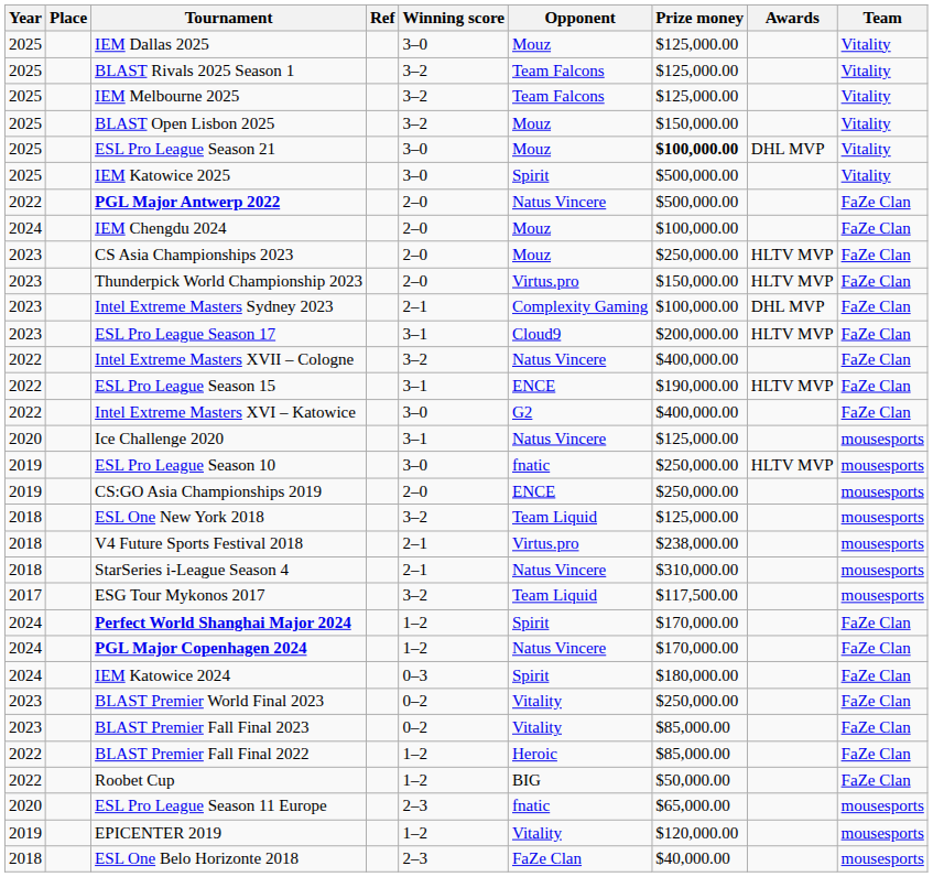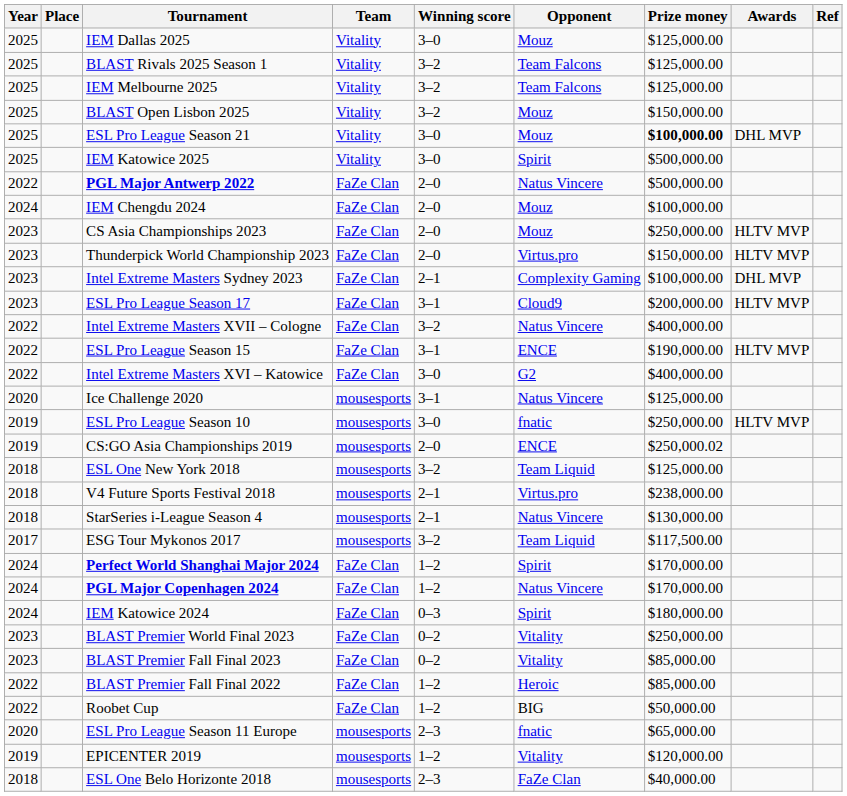 <table class="sortable wikitable">
 <tr>
 <th>Year</th>
 <th>Place</th>
 <th>Tournament</th>
-<th class="unsortable">Ref</th>
+<th>Team</th>
 <th>Winning score</th>
 <th>Opponent</th>
 <th>Prize money</th>
 <th>Awards</th>
-<th>Team</th>
+<th class="unsortable">Ref</th>
 </tr>
 <tr>
 <td>2025</td>
 <td></td>
 <td><a href='#'>IEM</a> Dallas 2025</td>
-<td></td>
+<td><a href='#'>Vitality</a></td>
 <td>3–0</td>
 <td><a href='#'>Mouz</a></td>
 <td>$125,000.00</td>
 <td></td>
-<td><a href='#'>Vitality</a></td>
+<td></td>
 </tr>
 <tr>
 <td>2025</td>
 <td></td>
 <td><a href='#'>BLAST</a> Rivals 2025 Season 1</td>
-<td></td>
+<td><a href='#'>Vitality</a></td>
 <td>3–2</td>
 <td><a href='#'>Team Falcons</a></td>
 <td>$125,000.00</td>
 <td></td>
-<td><a href='#'>Vitality</a></td>
+<td></td>
 </tr>
 <tr>
 <td>2025</td>
 <td></td>
 <td><a href='#'>IEM</a> Melbourne 2025</td>
-<td></td>
+<td><a href='#'>Vitality</a></td>
 <td>3–2</td>
 <td><a href='#'>Team Falcons</a></td>
 <td>$125,000.00</td>
 <td></td>
-<td><a href='#'>Vitality</a></td>
+<td></td>
 </tr>
 <tr>
 <td>2025</td>
 <td></td>
 <td><a href='#'>BLAST</a> Open Lisbon 2025</td>
-<td></td>
+<td><a href='#'>Vitality</a></td>
 <td>3–2</td>
 <td><a href='#'>Mouz</a></td>
 <td>$150,000.00</td>
 <td></td>
-<td><a href='#'>Vitality</a></td>
+<td></td>
 </tr>
 <tr>
 <td>2025</td>
 <td></td>
 <td><a href='#'>ESL Pro League</a> Season 21</td>
-<td></td>
+<td><a href='#'>Vitality</a></td>
 <td>3–0</td>
 <td><a href='#'>Mouz</a></td>
 <td><strong>$100,000.00</strong></td>
 <td> DHL MVP</td>
-<td><a href='#'>Vitality</a></td>
+<td></td>
 </tr>
 <tr>
 <td>2025</td>
 <td></td>
 <td><a href='#'>IEM</a> Katowice 2025</td>
-<td></td>
+<td><a href='#'>Vitality</a></td>
 <td>3–0</td>
 <td><a href='#'>Spirit</a></td>
 <td>$500,000.00</td>
 <td></td>
-<td><a href='#'>Vitality</a></td>
+<td></td>
 </tr>
 <tr>
 <td>2022</td>
 <td></td>
 <td><strong><a href='#'>PGL Major Antwerp 2022</a></strong></td>
-<td></td>
+<td><a href='#'>FaZe Clan</a></td>
 <td>2–0</td>
 <td><a href='#'>Natus Vincere</a></td>
 <td>$500,000.00</td>
 <td></td>
-<td><a href='#'>FaZe Clan</a></td>
+<td></td>
 </tr>
 <tr>
 <td>2024</td>
 <td></td>
 <td><a href='#'>IEM</a> Chengdu 2024</td>
-<td></td>
+<td><a href='#'>FaZe Clan</a></td>
 <td>2–0</td>
 <td><a href='#'>Mouz</a></td>
 <td>$100,000.00</td>
 <td></td>
-<td><a href='#'>FaZe Clan</a></td>
+<td></td>
 </tr>
 <tr>
 <td>2023</td>
 <td></td>
 <td>CS Asia Championships 2023</td>
-<td></td>
+<td><a href='#'>FaZe Clan</a></td>
 <td>2–0</td>
 <td><a href='#'>Mouz</a></td>
 <td>$250,000.00</td>
 <td> HLTV MVP</td>
-<td><a href='#'>FaZe Clan</a></td>
+<td></td>
 </tr>
 <tr>
 <td>2023</td>
 <td></td>
 <td>Thunderpick World Championship 2023</td>
-<td></td>
+<td><a href='#'>FaZe Clan</a></td>
 <td>2–0</td>
 <td><a href='#'>Virtus.pro</a></td>
 <td>$150,000.00</td>
 <td> HLTV MVP</td>
-<td><a href='#'>FaZe Clan</a></td>
+<td></td>
 </tr>
 <tr>
 <td>2023</td>
 <td></td>
 <td><a href='#'>Intel Extreme Masters</a> Sydney 2023</td>
-<td></td>
+<td><a href='#'>FaZe Clan</a></td>
 <td>2–1</td>
 <td><a href='#'>Complexity Gaming</a></td>
 <td>$100,000.00</td>
 <td> DHL MVP</td>
-<td><a href='#'>FaZe Clan</a></td>
+<td></td>
 </tr>
 <tr>
 <td>2023</td>
 <td></td>
 <td><a href='#'>ESL Pro League Season 17</a></td>
-<td></td>
+<td><a href='#'>FaZe Clan</a></td>
 <td>3–1</td>
 <td><a href='#'>Cloud9</a></td>
 <td>$200,000.00</td>
 <td> HLTV MVP</td>
-<td><a href='#'>FaZe Clan</a></td>
+<td></td>
 </tr>
 <tr>
 <td>2022</td>
 <td></td>
 <td><a href='#'>Intel Extreme Masters</a> XVII – Cologne</td>
-<td></td>
+<td><a href='#'>FaZe Clan</a></td>
 <td>3–2</td>
 <td><a href='#'>Natus Vincere</a></td>
 <td>$400,000.00</td>
 <td></td>
-<td><a href='#'>FaZe Clan</a></td>
+<td></td>
 </tr>
 <tr>
 <td>2022</td>
 <td></td>
 <td><a href='#'>ESL Pro League</a> Season 15</td>
-<td></td>
+<td><a href='#'>FaZe Clan</a></td>
 <td>3–1</td>
 <td><a href='#'>ENCE</a></td>
 <td>$190,000.00</td>
 <td> HLTV MVP</td>
-<td><a href='#'>FaZe Clan</a></td>
+<td></td>
 </tr>
 <tr>
 <td>2022</td>
 <td></td>
 <td><a href='#'>Intel Extreme Masters</a> XVI – Katowice</td>
-<td></td>
+<td><a href='#'>FaZe Clan</a></td>
 <td>3–0</td>
 <td><a href='#'>G2</a></td>
 <td>$400,000.00</td>
 <td></td>
-<td><a href='#'>FaZe Clan</a></td>
+<td></td>
 </tr>
 <tr>
 <td>2020</td>
 <td></td>
 <td>Ice Challenge 2020</td>
-<td></td>
+<td><a href='#'>mousesports</a></td>
 <td>3–1</td>
 <td><a href='#'>Natus Vincere</a></td>
 <td>$125,000.00</td>
 <td></td>
-<td><a href='#'>mousesports</a></td>
+<td></td>
 </tr>
 <tr>
 <td>2019</td>
 <td></td>
 <td><a href='#'>ESL Pro League</a> Season 10</td>
-<td> </td>
+<td><a href='#'>mousesports</a></td>
 <td>3–0</td>
 <td><a href='#'>fnatic</a></td>
 <td>$250,000.00</td>
 <td> HLTV MVP</td>
-<td><a href='#'>mousesports</a></td>
+<td> </td>
 </tr>
 <tr>
 <td>2019</td>
 <td></td>
 <td>CS:GO Asia Championships 2019</td>
-<td></td>
+<td><a href='#'>mousesports</a></td>
 <td>2–0</td>
 <td><a href='#'>ENCE</a></td>
-<td>$250,000.00</td>
+<td>$250,000.02</td>
 <td></td>
-<td><a href='#'>mousesports</a></td>
+<td></td>
 </tr>
 <tr>
 <td>2018</td>
 <td></td>
 <td><a href='#'>ESL One</a> New York 2018</td>
-<td></td>
+<td><a href='#'>mousesports</a></td>
 <td>3–2</td>
 <td><a href='#'>Team Liquid</a></td>
 <td>$125,000.00</td>
 <td></td>
-<td><a href='#'>mousesports</a></td>
+<td></td>
 </tr>
 <tr>
 <td>2018</td>
 <td></td>
 <td>V4 Future Sports Festival 2018</td>
-<td></td>
+<td><a href='#'>mousesports</a></td>
 <td>2–1</td>
 <td><a href='#'>Virtus.pro</a></td>
 <td>$238,000.00</td>
 <td></td>
-<td><a href='#'>mousesports</a></td>
+<td></td>
 </tr>
 <tr>
 <td>2018</td>
 <td></td>
 <td>StarSeries i-League Season 4</td>
-<td></td>
+<td><a href='#'>mousesports</a></td>
 <td>2–1</td>
 <td><a href='#'>Natus Vincere</a></td>
-<td>$310,000.00</td>
+<td>$130,000.00</td>
 <td></td>
-<td><a href='#'>mousesports</a></td>
+<td></td>
 </tr>
 <tr>
 <td>2017</td>
 <td></td>
 <td>ESG Tour Mykonos 2017</td>
-<td></td>
+<td><a href='#'>mousesports</a></td>
 <td>3–2</td>
 <td><a href='#'>Team Liquid</a></td>
 <td>$117,500.00</td>
 <td></td>
-<td><a href='#'>mousesports</a></td>
+<td></td>
 </tr>
 <tr>
 <td>2024</td>
 <td></td>
 <td><strong><a href='#'>Perfect World Shanghai Major 2024</a></strong></td>
-<td></td>
+<td><a href='#'>FaZe Clan</a></td>
 <td>1–2</td>
 <td><a href='#'>Spirit</a></td>
 <td>$170,000.00</td>
 <td></td>
-<td><a href='#'>FaZe Clan</a></td>
+<td></td>
 </tr>
 <tr>
 <td>2024</td>
 <td></td>
 <td><strong><a href='#'>PGL Major Copenhagen 2024</a></strong></td>
-<td></td>
+<td><a href='#'>FaZe Clan</a></td>
 <td>1–2</td>
 <td><a href='#'>Natus Vincere</a></td>
 <td>$170,000.00</td>
 <td></td>
-<td><a href='#'>FaZe Clan</a></td>
+<td></td>
 </tr>
 <tr>
 <td>2024</td>
 <td></td>
 <td><a href='#'>IEM</a> Katowice 2024</td>
-<td></td>
+<td><a href='#'>FaZe Clan</a></td>
 <td>0–3</td>
 <td><a href='#'>Spirit</a></td>
 <td>$180,000.00</td>
 <td></td>
-<td><a href='#'>FaZe Clan</a></td>
+<td></td>
 </tr>
 <tr>
 <td>2023</td>
 <td></td>
 <td><a href='#'>BLAST Premier</a> World Final 2023</td>
-<td></td>
+<td><a href='#'>FaZe Clan</a></td>
 <td>0–2</td>
 <td><a href='#'>Vitality</a></td>
 <td>$250,000.00</td>
 <td></td>
-<td><a href='#'>FaZe Clan</a></td>
+<td></td>
 </tr>
 <tr>
 <td>2023</td>
 <td></td>
 <td><a href='#'>BLAST Premier</a> Fall Final 2023</td>
-<td></td>
+<td><a href='#'>FaZe Clan</a></td>
 <td>0–2</td>
 <td><a href='#'>Vitality</a></td>
 <td>$85,000.00</td>
 <td></td>
-<td><a href='#'>FaZe Clan</a></td>
+<td></td>
 </tr>
 <tr>
 <td>2022</td>
 <td></td>
 <td><a href='#'>BLAST Premier</a> Fall Final 2022</td>
-<td></td>
+<td><a href='#'>FaZe Clan</a></td>
 <td>1–2</td>
 <td><a href='#'>Heroic</a></td>
 <td>$85,000.00</td>
 <td></td>
-<td><a href='#'>FaZe Clan</a></td>
+<td></td>
 </tr>
 <tr>
 <td>2022</td>
 <td></td>
 <td>Roobet Cup</td>
-<td></td>
+<td><a href='#'>FaZe Clan</a></td>
 <td>1–2</td>
 <td>BIG</td>
 <td>$50,000.00</td>
 <td></td>
-<td><a href='#'>FaZe Clan</a></td>
+<td></td>
 </tr>
 <tr>
 <td>2020</td>
 <td></td>
 <td><a href='#'>ESL Pro League</a> Season 11 Europe</td>
-<td></td>
+<td><a href='#'>mousesports</a></td>
 <td>2–3</td>
 <td><a href='#'>fnatic</a></td>
 <td>$65,000.00</td>
 <td></td>
-<td><a href='#'>mousesports</a></td>
+<td></td>
 </tr>
 <tr>
 <td>2019</td>
 <td></td>
 <td>EPICENTER 2019</td>
-<td></td>
+<td><a href='#'>mousesports</a></td>
 <td>1–2</td>
 <td><a href='#'>Vitality</a></td>
 <td>$120,000.00</td>
 <td></td>
-<td><a href='#'>mousesports</a></td>
+<td></td>
 </tr>
 <tr>
 <td>2018</td>
 <td></td>
 <td><a href='#'>ESL One</a> Belo Horizonte 2018</td>
-<td></td>
+<td><a href='#'>mousesports</a></td>
 <td>2–3</td>
 <td><a href='#'>FaZe Clan</a></td>
 <td>$40,000.00</td>
 <td></td>
-<td><a href='#'>mousesports</a></td>
+<td></td>
 </tr>
 </table>
